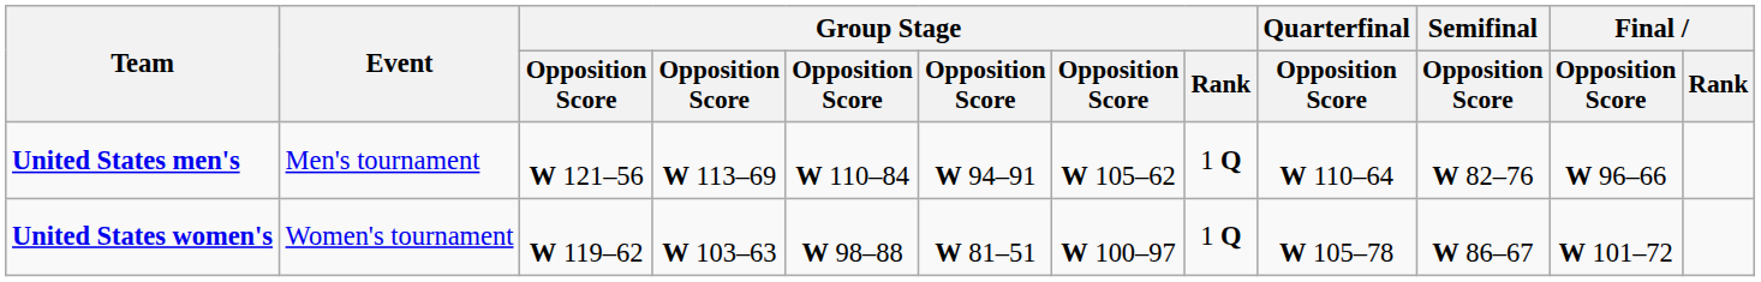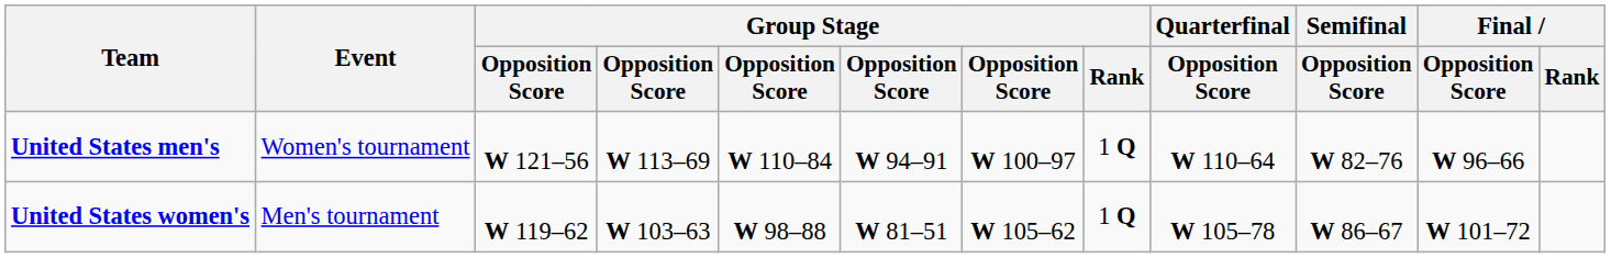 <table class=wikitable style=font-size:90%;text-align:center>
 <tr>
 <th rowspan=2>Team</th>
 <th rowspan=2>Event</th>
 <th colspan=6>Group Stage</th>
 <th>Quarterfinal</th>
 <th>Semifinal</th>
 <th colspan=2>Final / </th>
 </tr>
 <tr style=font-size:95%>
 <th>Opposition<br>Score</th>
 <th>Opposition<br>Score</th>
 <th>Opposition<br>Score</th>
 <th>Opposition<br>Score</th>
 <th>Opposition<br>Score</th>
 <th>Rank</th>
 <th>Opposition<br>Score</th>
 <th>Opposition<br>Score</th>
 <th>Opposition<br>Score</th>
 <th>Rank</th>
 </tr>
 <tr>
 <td align=left><strong><a href='#'>United States men's</a></strong></td>
-<td align=left><a href='#'>Men's tournament</a></td>
+<td align=left><a href='#'>Women's tournament</a></td>
 <td><br><strong>W</strong> 121–56</td>
 <td><br><strong>W</strong> 113–69</td>
 <td><br><strong>W</strong> 110–84</td>
 <td><br><strong>W</strong> 94–91</td>
-<td><br><strong>W</strong> 105–62</td>
+<td><br><strong>W</strong> 100–97</td>
 <td>1 <strong>Q</strong></td>
 <td><br><strong>W</strong> 110–64</td>
 <td><br><strong>W</strong> 82–76</td>
 <td><br><strong>W</strong> 96–66</td>
 <td></td>
 </tr>
 <tr>
 <td align=left><strong><a href='#'>United States women's</a></strong></td>
-<td align=left><a href='#'>Women's tournament</a></td>
+<td align=left><a href='#'>Men's tournament</a></td>
 <td><br><strong>W</strong> 119–62</td>
 <td><br><strong>W</strong> 103–63</td>
 <td><br><strong>W</strong> 98–88</td>
 <td><br><strong>W</strong> 81–51</td>
-<td><br><strong>W</strong> 100–97</td>
+<td><br><strong>W</strong> 105–62</td>
 <td>1 <strong>Q</strong></td>
 <td><br><strong>W</strong> 105–78</td>
 <td><br><strong>W</strong> 86–67</td>
 <td><br><strong>W</strong> 101–72</td>
 <td></td>
 </tr>
 </table>
